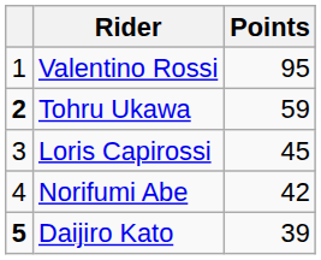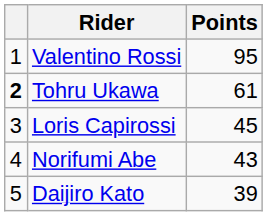 <table class="wikitable" style="font-size: 95%;">
 <tr>
 <th></th>
 <th>Rider</th>
 <th>Points</th>
 </tr>
 <tr>
 <td align=center>1</td>
 <td> <a href='#'>Valentino Rossi</a></td>
 <td align=right>95</td>
 </tr>
 <tr>
 <td align=center><strong>2</strong></td>
 <td> <a href='#'>Tohru Ukawa</a></td>
-<td align=right>59</td>
+<td align=right>61</td>
 </tr>
 <tr>
 <td align=center>3</td>
 <td> <a href='#'>Loris Capirossi</a></td>
 <td align=right>45</td>
 </tr>
 <tr>
 <td align=center>4</td>
 <td> <a href='#'>Norifumi Abe</a></td>
-<td align=right>42</td>
+<td align=right>43</td>
 </tr>
 <tr>
-<td align=center><strong>5</strong></td>
+<td align=center>5</td>
 <td> <a href='#'>Daijiro Kato</a></td>
 <td align=right>39</td>
 </tr>
 </table>
